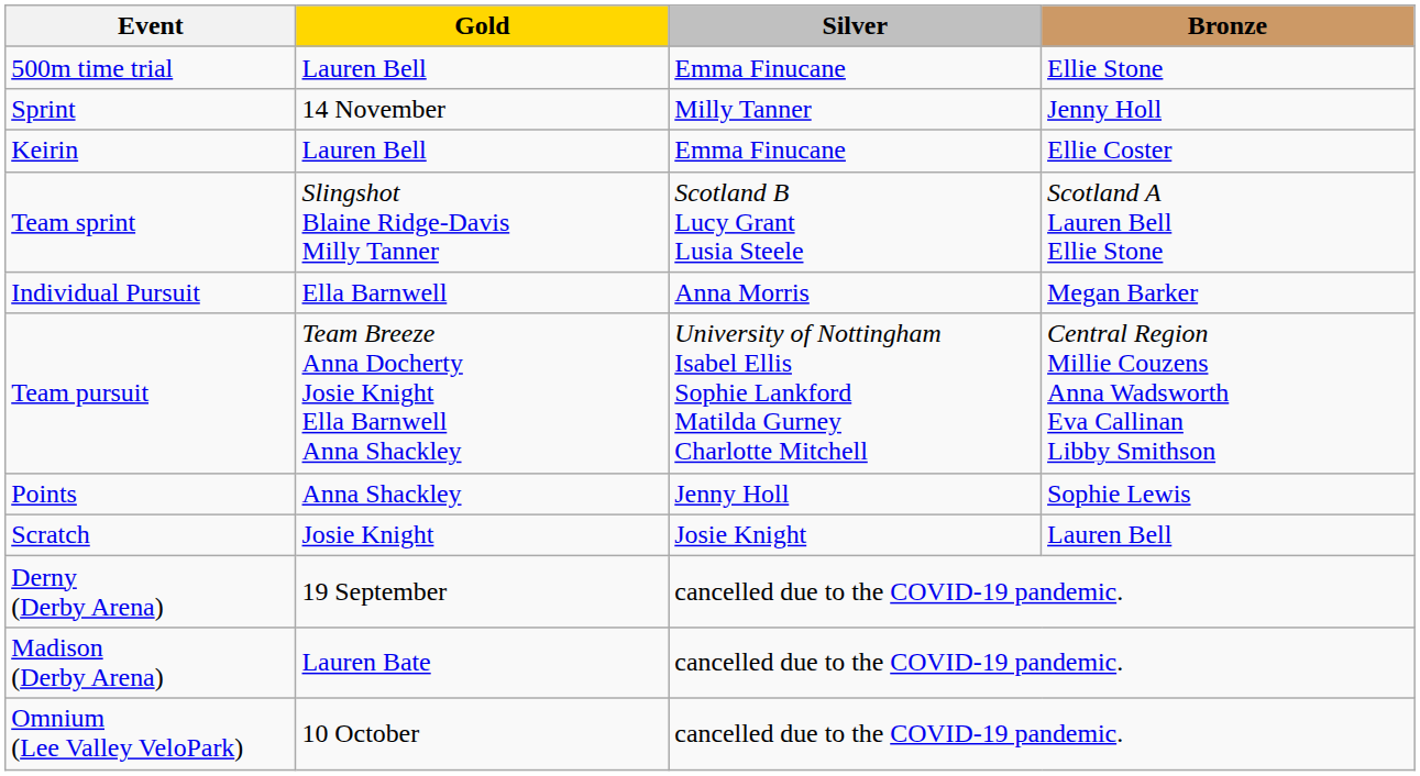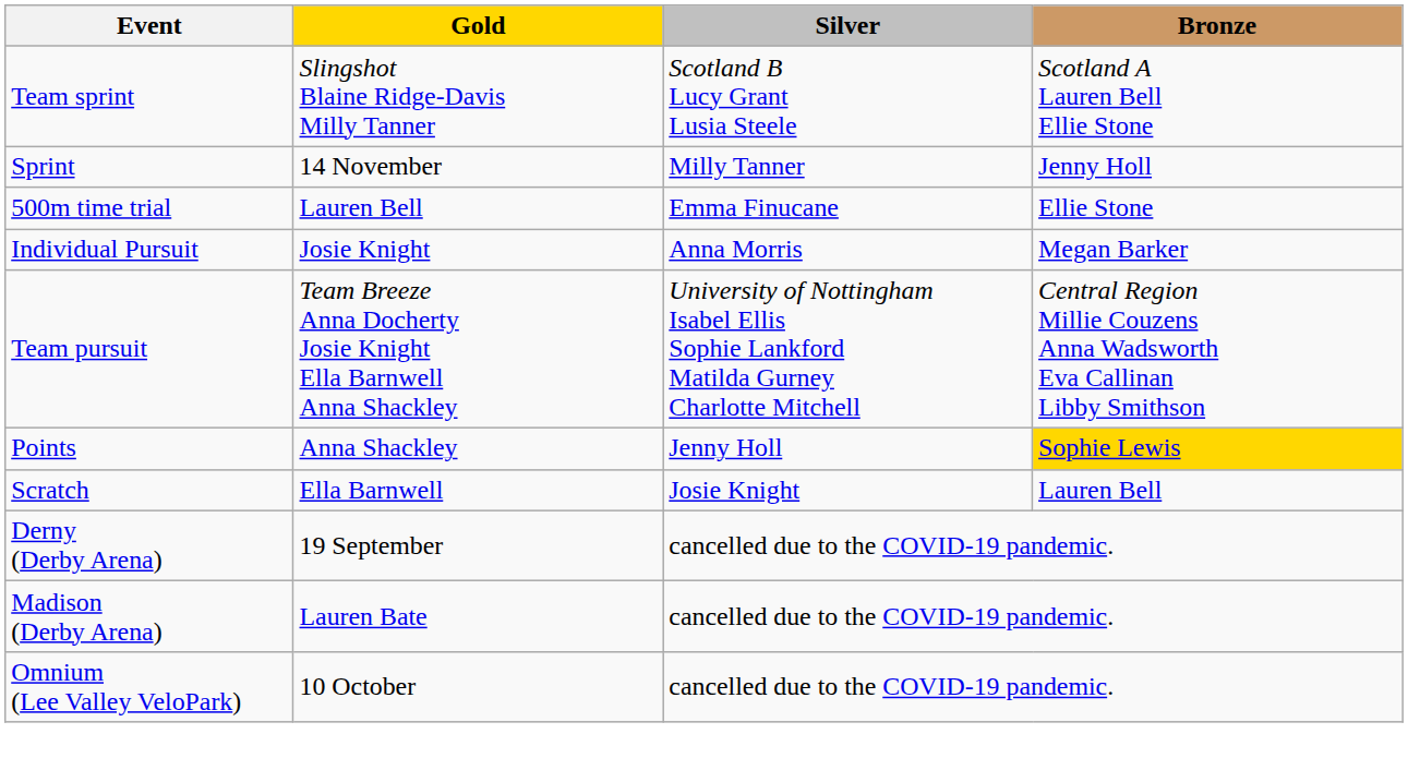 <table class="wikitable" style="font-size: 100%">
 <tr>
 <th width=170>Event</th>
 <th width=220 style="background-color: gold;">Gold</th>
 <th width=220 style="background-color: silver;">Silver</th>
 <th width=220 style="background-color: #cc9966;">Bronze</th>
 </tr>
 <tr>
-<td><a href='#'>500m time trial</a></td>
-<td><a href='#'>Lauren Bell</a></td>
-<td><a href='#'>Emma Finucane</a></td>
-<td><a href='#'>Ellie Stone</a></td>
+<td><a href='#'>Team sprint</a></td>
+<td><em>Slingshot</em><br><a href='#'>Blaine Ridge-Davis</a><br><a href='#'>Milly Tanner</a></td>
+<td><em>Scotland B</em><br><a href='#'>Lucy Grant</a><br><a href='#'>Lusia Steele</a></td>
+<td><em>Scotland A</em><br><a href='#'>Lauren Bell</a><br><a href='#'>Ellie Stone</a></td>
 </tr>
 <tr>
 <td><a href='#'>Sprint</a></td>
 <td>14 November</td>
 <td><a href='#'>Milly Tanner</a></td>
 <td><a href='#'>Jenny Holl</a></td>
 </tr>
 <tr>
-<td><a href='#'>Keirin</a></td>
+<td><a href='#'>500m time trial</a></td>
 <td><a href='#'>Lauren Bell</a></td>
 <td><a href='#'>Emma Finucane</a></td>
-<td><a href='#'>Ellie Coster</a></td>
-</tr>
-<tr>
-<td><a href='#'>Team sprint</a></td>
-<td><em>Slingshot</em><br><a href='#'>Blaine Ridge-Davis</a><br><a href='#'>Milly Tanner</a></td>
-<td><em>Scotland B</em><br><a href='#'>Lucy Grant</a><br><a href='#'>Lusia Steele</a></td>
-<td><em>Scotland A</em><br><a href='#'>Lauren Bell</a><br><a href='#'>Ellie Stone</a></td>
+<td><a href='#'>Ellie Stone</a></td>
 </tr>
 <tr>
 <td><a href='#'>Individual Pursuit</a></td>
-<td><a href='#'>Ella Barnwell</a></td>
+<td><a href='#'>Josie Knight</a></td>
 <td><a href='#'>Anna Morris</a></td>
 <td><a href='#'>Megan Barker</a></td>
 </tr>
 <tr>
 <td><a href='#'>Team pursuit</a></td>
 <td><em>Team Breeze</em><br><a href='#'>Anna Docherty</a><br> <a href='#'>Josie Knight</a><br><a href='#'>Ella Barnwell</a><br><a href='#'>Anna Shackley</a></td>
 <td><em>University of Nottingham</em><br><a href='#'>Isabel Ellis</a><br> <a href='#'>Sophie Lankford</a><br><a href='#'>Matilda Gurney</a><br><a href='#'>Charlotte Mitchell</a></td>
 <td><em>Central Region</em><br><a href='#'>Millie Couzens</a><br> <a href='#'>Anna Wadsworth</a><br><a href='#'>Eva Callinan</a><br><a href='#'>Libby Smithson</a></td>
 </tr>
 <tr>
 <td><a href='#'>Points</a></td>
 <td><a href='#'>Anna Shackley</a></td>
 <td><a href='#'>Jenny Holl</a></td>
-<td><a href='#'>Sophie Lewis</a></td>
+<td style="background: gold;"><a href='#'>Sophie Lewis</a></td>
 </tr>
 <tr>
 <td><a href='#'>Scratch</a></td>
-<td><a href='#'>Josie Knight</a></td>
+<td><a href='#'>Ella Barnwell</a></td>
 <td><a href='#'>Josie Knight</a></td>
 <td><a href='#'>Lauren Bell</a></td>
 </tr>
 <tr>
 <td><a href='#'>Derny</a><br> (<a href='#'>Derby Arena</a>)</td>
 <td>19 September</td>
 <td colspan=2>cancelled due to the <a href='#'>COVID-19 pandemic</a>.</td>
 </tr>
 <tr>
 <td><a href='#'>Madison</a> <br>(<a href='#'>Derby Arena</a>)</td>
 <td><a href='#'>Lauren Bate</a></td>
 <td colspan=2>cancelled due to the <a href='#'>COVID-19 pandemic</a>.</td>
 </tr>
 <tr>
 <td><a href='#'>Omnium</a><br> (<a href='#'>Lee Valley VeloPark</a>)</td>
 <td>10 October</td>
 <td colspan=2>cancelled due to the <a href='#'>COVID-19 pandemic</a>.</td>
 </tr>
 </table>
